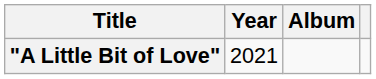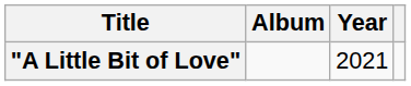 <table class="wikitable plainrowheaders" style="text-align:center;">
 <tr>
 <th class="unsortable" scope="col">Title</th>
+<th class="unsortable" scope="col">Album</th>
 <th class="unsortable" scope="col">Year</th>
-<th class="unsortable" scope="col">Album</th>
 <th class="unsortable" scope="col"></th>
 </tr>
 <tr>
 <th scope="row">"A Little Bit of Love"<br></th>
+<td></td>
 <td>2021</td>
-<td></td>
 <td></td>
 </tr>
 </table>
